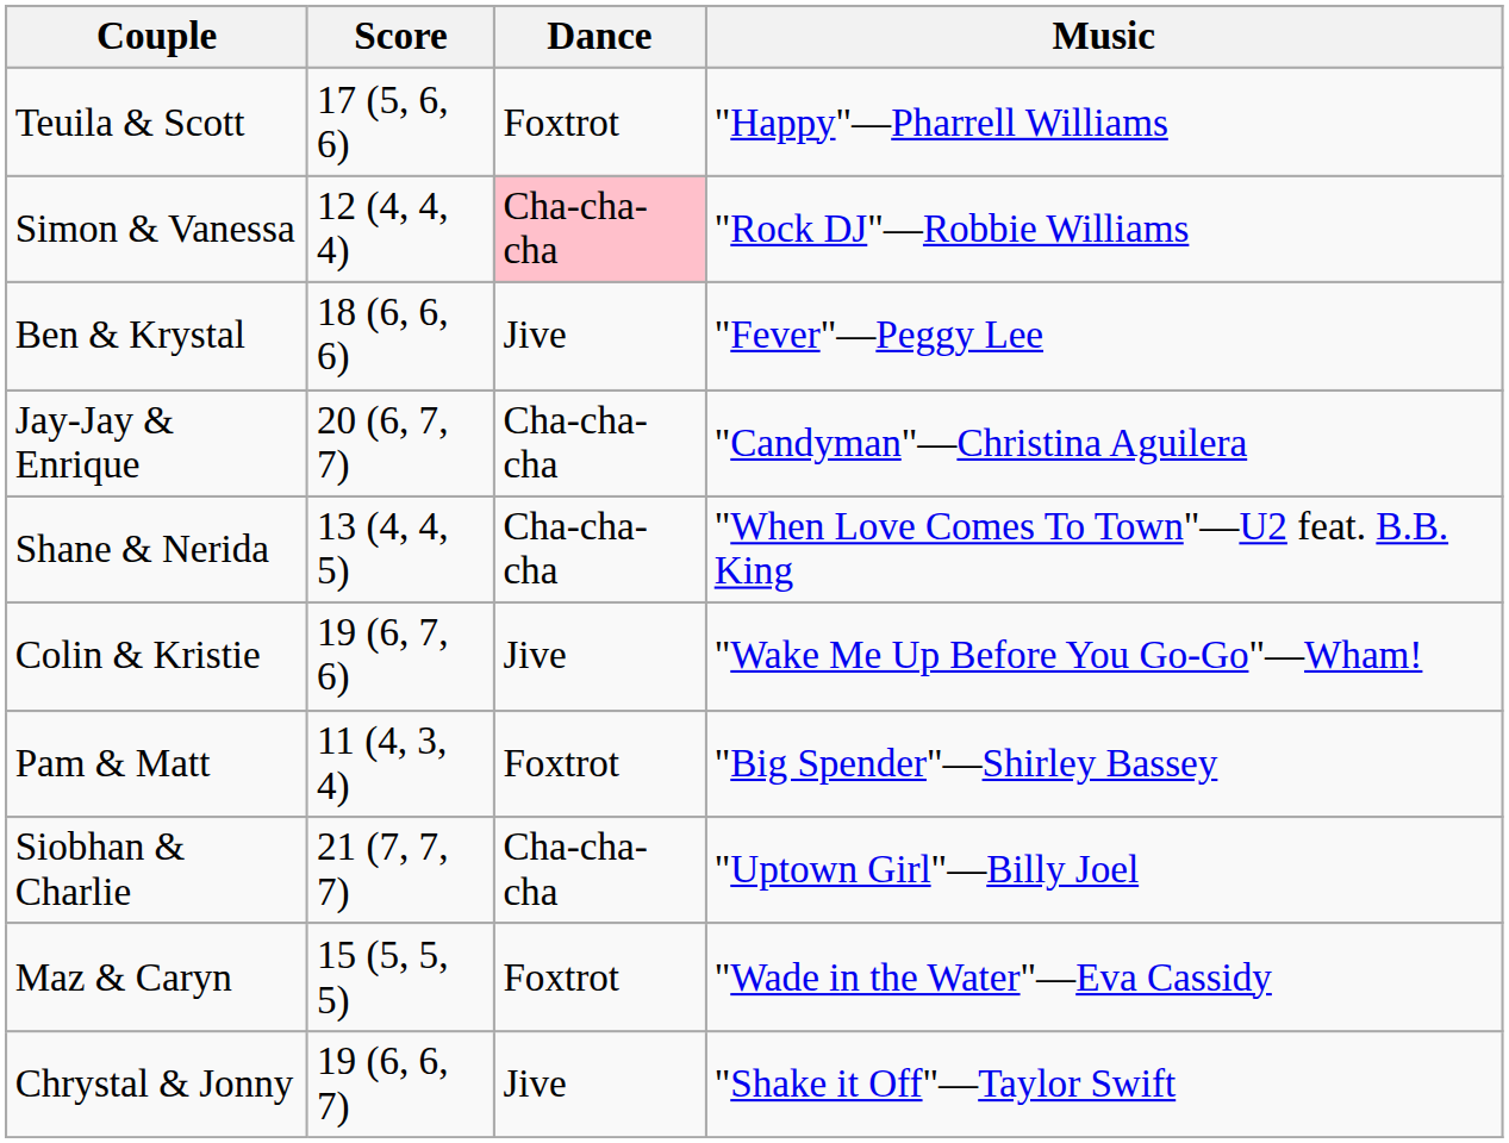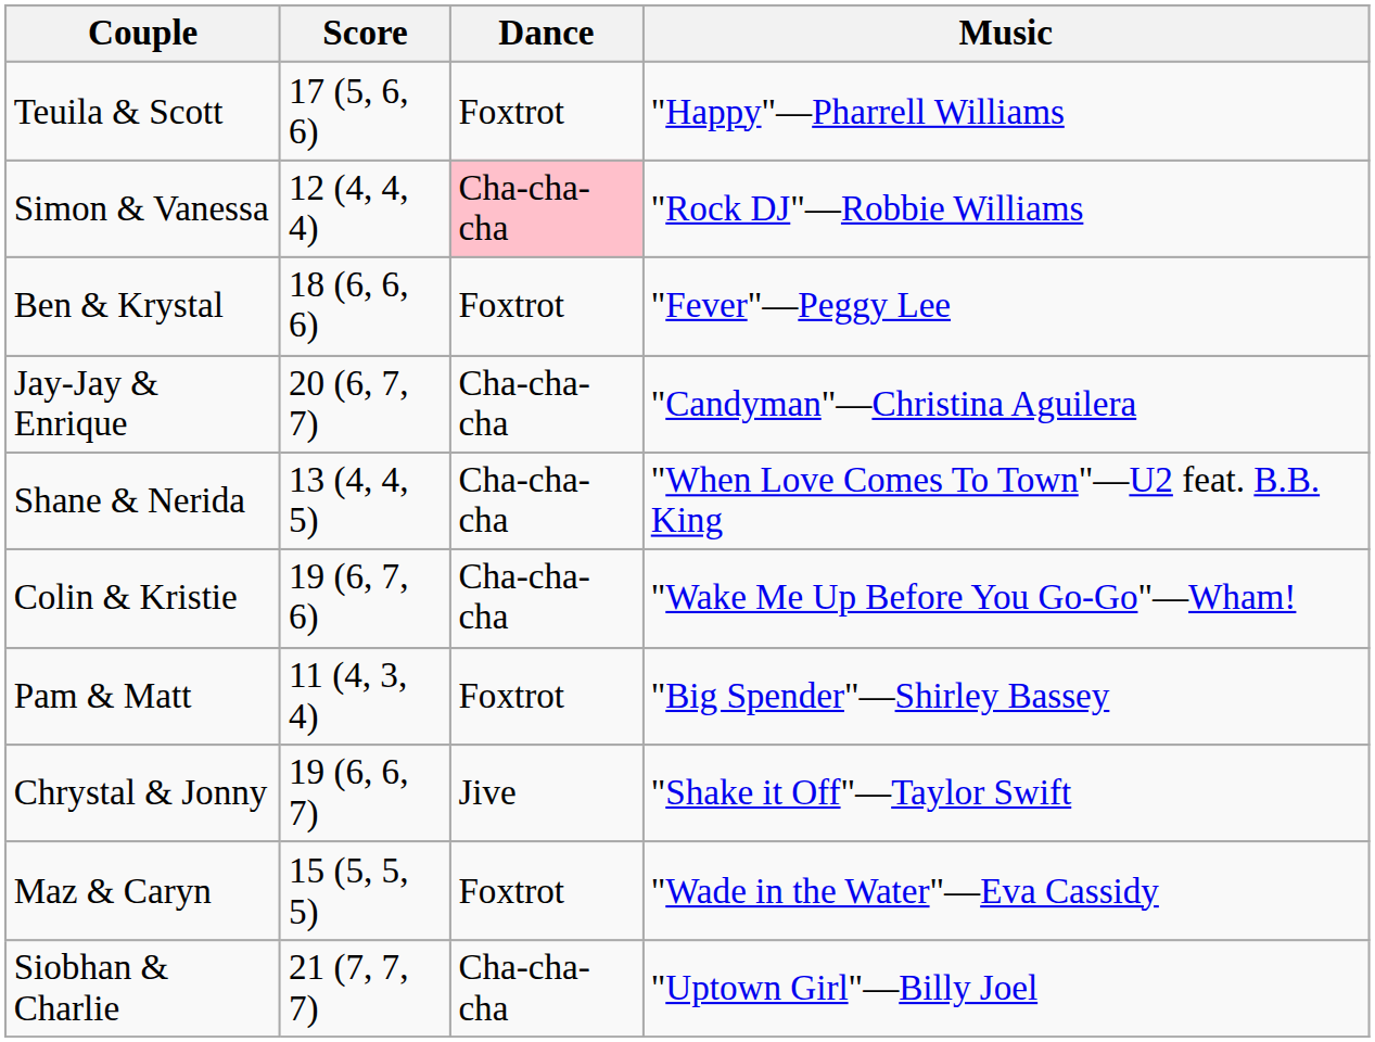 <table class="wikitable sortable">
 <tr>
 <th rowspan="1">Couple</th>
 <th colspan="1">Score</th>
 <th rowspan="1">Dance</th>
 <th rowspan="1">Music</th>
 </tr>
 <tr>
 <td>Teuila & Scott</td>
 <td>17 (5, 6, 6)</td>
 <td>Foxtrot</td>
 <td>"<a href='#'>Happy</a>"—<a href='#'>Pharrell Williams</a></td>
 </tr>
 <tr>
 <td>Simon & Vanessa</td>
 <td>12 (4, 4, 4)</td>
 <td style="background: pink;">Cha-cha-cha</td>
 <td>"<a href='#'>Rock DJ</a>"—<a href='#'>Robbie Williams</a></td>
 </tr>
 <tr>
 <td>Ben & Krystal</td>
 <td>18 (6, 6, 6)</td>
-<td>Jive</td>
+<td>Foxtrot</td>
 <td>"<a href='#'>Fever</a>"—<a href='#'>Peggy Lee</a></td>
 </tr>
 <tr>
 <td>Jay-Jay & Enrique</td>
 <td>20 (6, 7, 7)</td>
 <td>Cha-cha-cha</td>
 <td>"<a href='#'>Candyman</a>"—<a href='#'>Christina Aguilera</a></td>
 </tr>
 <tr>
 <td>Shane & Nerida</td>
 <td>13 (4, 4, 5)</td>
 <td>Cha-cha-cha</td>
 <td>"<a href='#'>When Love Comes To Town</a>"—<a href='#'>U2</a> feat. <a href='#'>B.B. King</a></td>
 </tr>
 <tr>
 <td>Colin & Kristie</td>
 <td>19 (6, 7, 6)</td>
-<td>Jive</td>
+<td>Cha-cha-cha</td>
 <td>"<a href='#'>Wake Me Up Before You Go-Go</a>"—<a href='#'>Wham!</a></td>
 </tr>
 <tr>
 <td>Pam & Matt</td>
 <td>11 (4, 3, 4)</td>
 <td>Foxtrot</td>
 <td>"<a href='#'>Big Spender</a>"—<a href='#'>Shirley Bassey</a></td>
 </tr>
 <tr>
-<td>Siobhan & Charlie</td>
-<td>21 (7, 7, 7)</td>
-<td>Cha-cha-cha</td>
-<td>"<a href='#'>Uptown Girl</a>"—<a href='#'>Billy Joel</a></td>
+<td>Chrystal & Jonny</td>
+<td>19 (6, 6, 7)</td>
+<td>Jive</td>
+<td>"<a href='#'>Shake it Off</a>"—<a href='#'>Taylor Swift</a></td>
 </tr>
 <tr>
 <td>Maz & Caryn</td>
 <td>15 (5, 5, 5)</td>
 <td>Foxtrot</td>
 <td>"<a href='#'>Wade in the Water</a>"—<a href='#'>Eva Cassidy</a></td>
 </tr>
 <tr>
-<td>Chrystal & Jonny</td>
-<td>19 (6, 6, 7)</td>
-<td>Jive</td>
-<td>"<a href='#'>Shake it Off</a>"—<a href='#'>Taylor Swift</a></td>
+<td>Siobhan & Charlie</td>
+<td>21 (7, 7, 7)</td>
+<td>Cha-cha-cha</td>
+<td>"<a href='#'>Uptown Girl</a>"—<a href='#'>Billy Joel</a></td>
 </tr>
 </table>
